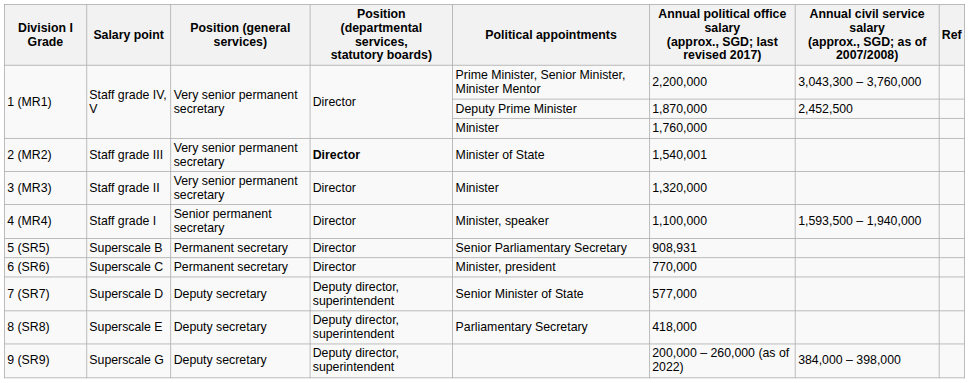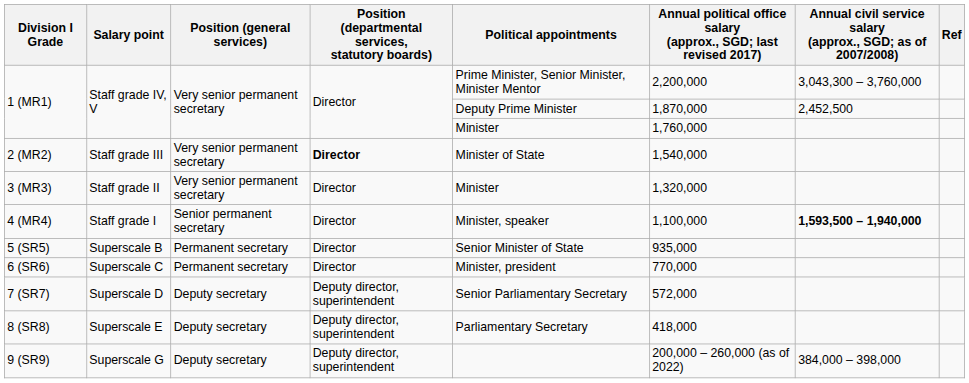 <table class="wikitable">
 <tr>
 <th>Division I Grade</th>
 <th>Salary point</th>
 <th>Position (general services)</th>
 <th>Position<br>(departmental services,<br>statutory boards)</th>
 <th>Political appointments</th>
 <th>Annual political office salary<br>(approx., SGD; last revised 2017)</th>
 <th>Annual civil service salary<br>(approx., SGD; as of 2007/2008)</th>
 <th>Ref</th>
 </tr>
 <tr>
 <td rowspan="3">1 (MR1)</td>
 <td rowspan="3">Staff grade IV, V</td>
 <td rowspan="3">Very senior permanent secretary</td>
 <td rowspan="3">Director</td>
 <td>Prime Minister, Senior Minister, Minister Mentor</td>
 <td>2,200,000</td>
 <td>3,043,300 – 3,760,000</td>
 <td></td>
 </tr>
 <tr>
 <td>Deputy Prime Minister</td>
 <td>1,870,000</td>
 <td>2,452,500</td>
 <td></td>
 </tr>
 <tr>
 <td>Minister</td>
 <td>1,760,000</td>
 <td></td>
 <td></td>
 </tr>
 <tr>
 <td>2 (MR2)</td>
 <td>Staff grade III</td>
 <td>Very senior permanent secretary</td>
 <td><strong>Director</strong></td>
 <td>Minister of State</td>
-<td>1,540,001</td>
+<td>1,540,000</td>
 <td></td>
 <td></td>
 </tr>
 <tr>
 <td>3 (MR3)</td>
 <td>Staff grade II</td>
 <td>Very senior permanent secretary</td>
 <td>Director</td>
 <td>Minister</td>
 <td>1,320,000</td>
 <td></td>
 <td></td>
 </tr>
 <tr>
 <td>4 (MR4)</td>
 <td>Staff grade I</td>
 <td>Senior permanent secretary</td>
 <td>Director</td>
 <td>Minister, speaker</td>
 <td>1,100,000</td>
-<td>1,593,500 – 1,940,000</td>
+<td><strong>1,593,500 – 1,940,000</strong></td>
 <td></td>
 </tr>
 <tr>
 <td>5 (SR5)</td>
 <td>Superscale B</td>
 <td>Permanent secretary</td>
 <td>Director</td>
-<td>Senior Parliamentary Secretary</td>
-<td>908,931</td>
+<td>Senior Minister of State</td>
+<td>935,000</td>
 <td></td>
 <td></td>
 </tr>
 <tr>
 <td>6 (SR6)</td>
 <td>Superscale C</td>
 <td>Permanent secretary</td>
 <td>Director</td>
 <td>Minister, president</td>
 <td>770,000</td>
 <td></td>
 <td></td>
 </tr>
 <tr>
 <td>7 (SR7)</td>
 <td>Superscale D</td>
 <td>Deputy secretary</td>
 <td>Deputy director, superintendent</td>
-<td>Senior Minister of State</td>
-<td>577,000</td>
+<td>Senior Parliamentary Secretary</td>
+<td>572,000</td>
 <td></td>
 <td></td>
 </tr>
 <tr>
 <td>8 (SR8)</td>
 <td>Superscale E</td>
 <td>Deputy secretary</td>
 <td>Deputy director, superintendent</td>
 <td>Parliamentary Secretary</td>
 <td>418,000</td>
 <td></td>
 <td></td>
 </tr>
 <tr>
 <td>9 (SR9)</td>
 <td>Superscale G</td>
 <td>Deputy secretary</td>
 <td>Deputy director, superintendent</td>
 <td></td>
 <td>200,000 – 260,000 (as of 2022)</td>
 <td>384,000 – 398,000</td>
 <td></td>
 </tr>
 </table>
